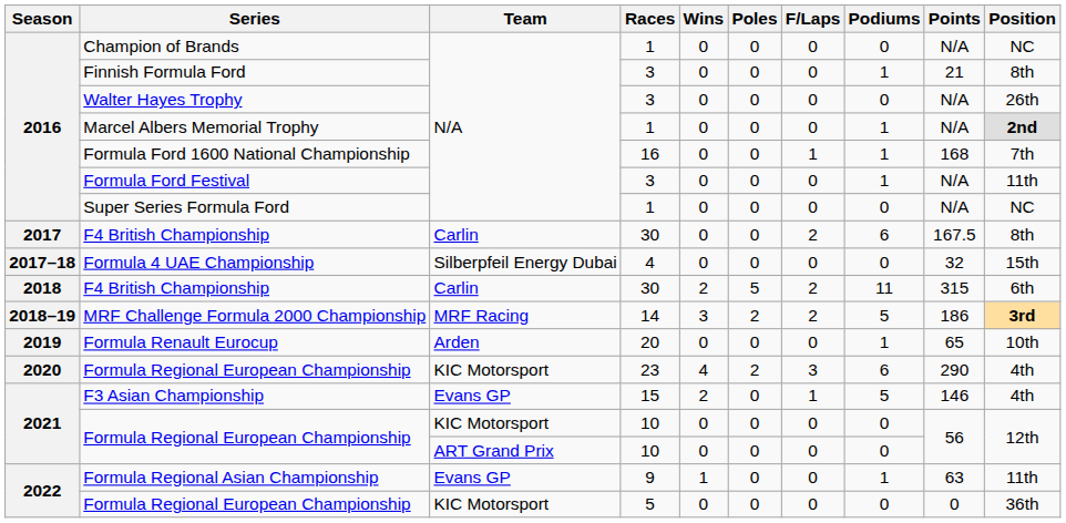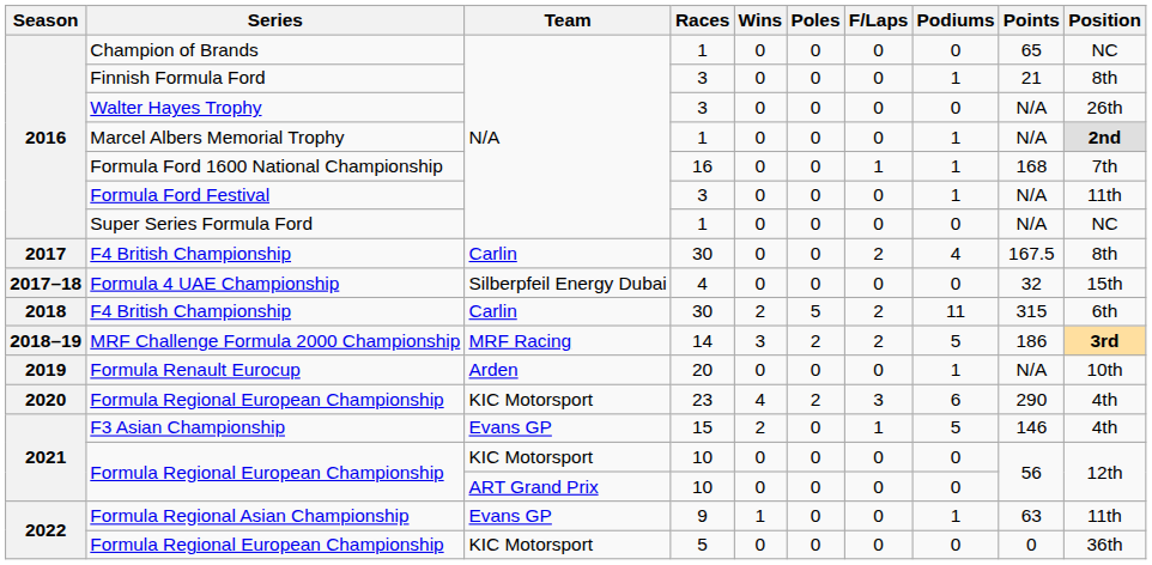 <table class="wikitable" style="font-size: 90%; text-align:center">
 <tr>
 <th>Season</th>
 <th>Series</th>
 <th>Team</th>
 <th>Races</th>
 <th>Wins</th>
 <th>Poles</th>
 <th>F/Laps</th>
 <th>Podiums</th>
 <th>Points</th>
 <th>Position</th>
 </tr>
 <tr>
 <th rowspan=7>2016</th>
 <td align=left>Champion of Brands</td>
 <td align=left rowspan=7>N/A</td>
 <td>1</td>
 <td>0</td>
 <td>0</td>
 <td>0</td>
 <td>0</td>
-<td>N/A</td>
+<td>65</td>
 <td>NC</td>
 </tr>
 <tr>
 <td align=left>Finnish Formula Ford</td>
 <td>3</td>
 <td>0</td>
 <td>0</td>
 <td>0</td>
 <td>1</td>
 <td>21</td>
 <td>8th</td>
 </tr>
 <tr>
 <td align=left><a href='#'>Walter Hayes Trophy</a></td>
 <td>3</td>
 <td>0</td>
 <td>0</td>
 <td>0</td>
 <td>0</td>
 <td>N/A</td>
 <td>26th</td>
 </tr>
 <tr>
 <td align=left>Marcel Albers Memorial Trophy</td>
 <td>1</td>
 <td>0</td>
 <td>0</td>
 <td>0</td>
 <td>1</td>
 <td>N/A</td>
 <td style="background:#DFDFDF;"><strong>2nd</strong></td>
 </tr>
 <tr>
 <td align=left>Formula Ford 1600 National Championship</td>
 <td>16</td>
 <td>0</td>
 <td>0</td>
 <td>1</td>
 <td>1</td>
 <td>168</td>
 <td>7th</td>
 </tr>
 <tr>
 <td align=left><a href='#'>Formula Ford Festival</a></td>
 <td>3</td>
 <td>0</td>
 <td>0</td>
 <td>0</td>
 <td>1</td>
 <td>N/A</td>
 <td>11th</td>
 </tr>
 <tr>
 <td align=left>Super Series Formula Ford</td>
 <td>1</td>
 <td>0</td>
 <td>0</td>
 <td>0</td>
 <td>0</td>
 <td>N/A</td>
 <td>NC</td>
 </tr>
 <tr>
 <th>2017</th>
 <td align=left><a href='#'>F4 British Championship</a></td>
 <td align=left><a href='#'>Carlin</a></td>
 <td>30</td>
 <td>0</td>
 <td>0</td>
 <td>2</td>
-<td>6</td>
+<td>4</td>
 <td>167.5</td>
 <td>8th</td>
 </tr>
 <tr>
 <th>2017–18</th>
 <td align=left><a href='#'>Formula 4 UAE Championship</a></td>
 <td align=left>Silberpfeil Energy Dubai</td>
 <td>4</td>
 <td>0</td>
 <td>0</td>
 <td>0</td>
 <td>0</td>
 <td>32</td>
 <td>15th</td>
 </tr>
 <tr>
 <th>2018</th>
 <td align=left><a href='#'>F4 British Championship</a></td>
 <td align=left><a href='#'>Carlin</a></td>
 <td>30</td>
 <td>2</td>
 <td>5</td>
 <td>2</td>
 <td>11</td>
 <td>315</td>
 <td>6th</td>
 </tr>
 <tr>
 <th>2018–19</th>
 <td align=left><a href='#'>MRF Challenge Formula 2000 Championship</a></td>
 <td align=left><a href='#'>MRF Racing</a></td>
 <td>14</td>
 <td>3</td>
 <td>2</td>
 <td>2</td>
 <td>5</td>
 <td>186</td>
 <td style="background:#FFDF9F;"><strong>3rd</strong></td>
 </tr>
 <tr>
 <th>2019</th>
 <td align=left><a href='#'>Formula Renault Eurocup</a></td>
 <td align=left><a href='#'>Arden</a></td>
 <td>20</td>
 <td>0</td>
 <td>0</td>
 <td>0</td>
 <td>1</td>
-<td>65</td>
+<td>N/A</td>
 <td>10th</td>
 </tr>
 <tr>
 <th>2020</th>
 <td align=left><a href='#'>Formula Regional European Championship</a></td>
 <td align=left>KIC Motorsport</td>
 <td>23</td>
 <td>4</td>
 <td>2</td>
 <td>3</td>
 <td>6</td>
 <td>290</td>
 <td>4th</td>
 </tr>
 <tr>
 <th rowspan=3>2021</th>
 <td align=left><a href='#'>F3 Asian Championship</a></td>
 <td align=left><a href='#'>Evans GP</a></td>
 <td>15</td>
 <td>2</td>
 <td>0</td>
 <td>1</td>
 <td>5</td>
 <td>146</td>
 <td>4th</td>
 </tr>
 <tr>
 <td rowspan=2 align=left><a href='#'>Formula Regional European Championship</a></td>
 <td align=left>KIC Motorsport</td>
 <td>10</td>
 <td>0</td>
 <td>0</td>
 <td>0</td>
 <td>0</td>
 <td rowspan=2>56</td>
 <td rowspan=2>12th</td>
 </tr>
 <tr>
 <td align=left><a href='#'>ART Grand Prix</a></td>
 <td>10</td>
 <td>0</td>
 <td>0</td>
 <td>0</td>
 <td>0</td>
 </tr>
 <tr>
 <th rowspan="2">2022</th>
 <td align=left><a href='#'>Formula Regional Asian Championship</a></td>
 <td align=left><a href='#'>Evans GP</a></td>
 <td>9</td>
 <td>1</td>
 <td>0</td>
 <td>0</td>
 <td>1</td>
 <td>63</td>
 <td>11th</td>
 </tr>
 <tr>
 <td align=left><a href='#'>Formula Regional European Championship</a></td>
 <td align=left>KIC Motorsport</td>
 <td>5</td>
 <td>0</td>
 <td>0</td>
 <td>0</td>
 <td>0</td>
 <td>0</td>
 <td>36th</td>
 </tr>
 </table>
